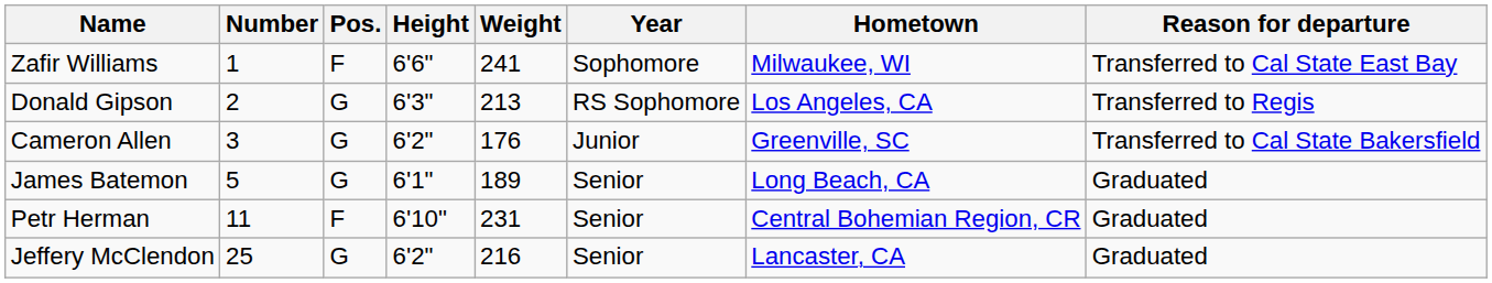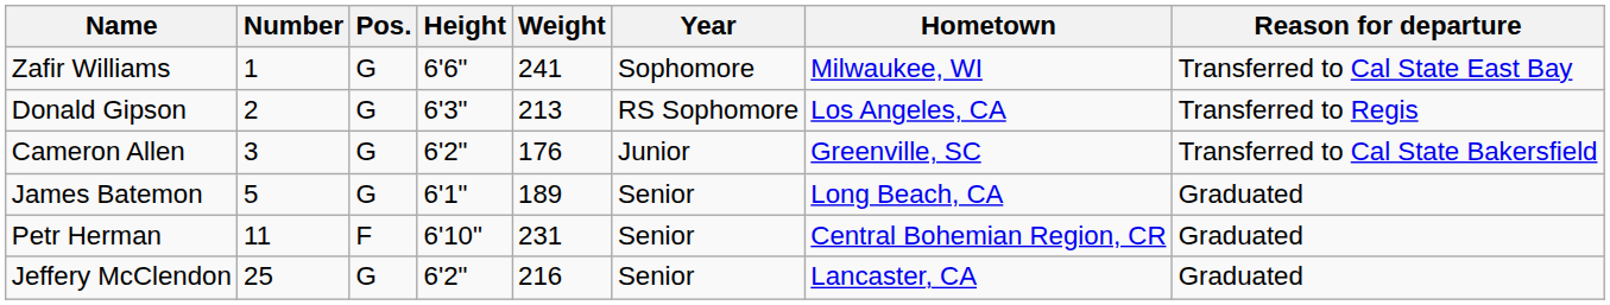 <table class="wikitable sortable" border="1">
 <tr>
 <th>Name</th>
 <th>Number</th>
 <th>Pos.</th>
 <th>Height</th>
 <th>Weight</th>
 <th>Year</th>
 <th>Hometown</th>
 <th class="unsortable">Reason for departure</th>
 </tr>
 <tr>
 <td>Zafir Williams</td>
 <td>1</td>
-<td>F</td>
+<td>G</td>
 <td>6'6"</td>
 <td>241</td>
 <td>Sophomore</td>
 <td><a href='#'>Milwaukee, WI</a></td>
 <td>Transferred to <a href='#'>Cal State East Bay</a></td>
 </tr>
 <tr>
 <td>Donald Gipson</td>
 <td>2</td>
 <td>G</td>
 <td>6'3"</td>
 <td>213</td>
 <td>RS Sophomore</td>
 <td><a href='#'>Los Angeles, CA</a></td>
 <td>Transferred to <a href='#'>Regis</a></td>
 </tr>
 <tr>
 <td>Cameron Allen</td>
 <td>3</td>
 <td>G</td>
 <td>6'2"</td>
 <td>176</td>
 <td>Junior</td>
 <td><a href='#'>Greenville, SC</a></td>
 <td>Transferred to <a href='#'>Cal State Bakersfield</a></td>
 </tr>
 <tr>
 <td>James Batemon</td>
 <td>5</td>
 <td>G</td>
 <td>6'1"</td>
 <td>189</td>
 <td>Senior</td>
 <td><a href='#'>Long Beach, CA</a></td>
 <td>Graduated</td>
 </tr>
 <tr>
 <td>Petr Herman</td>
 <td>11</td>
 <td>F</td>
 <td>6'10"</td>
 <td>231</td>
 <td>Senior</td>
 <td><a href='#'>Central Bohemian Region, CR</a></td>
 <td>Graduated</td>
 </tr>
 <tr>
 <td>Jeffery McClendon</td>
 <td>25</td>
 <td>G</td>
 <td>6'2"</td>
 <td>216</td>
 <td>Senior</td>
 <td><a href='#'>Lancaster, CA</a></td>
 <td>Graduated</td>
 </tr>
 </table>
